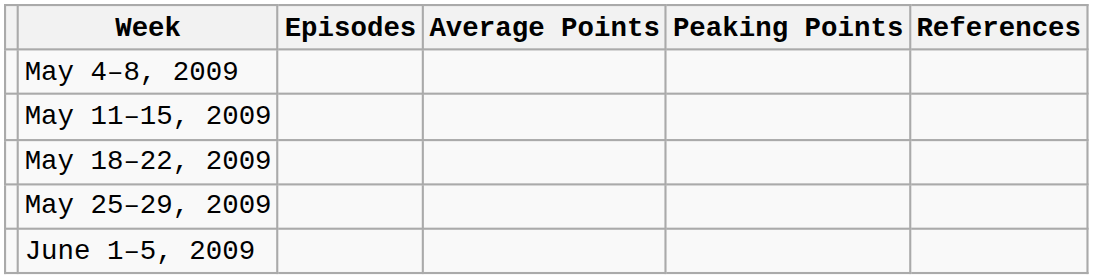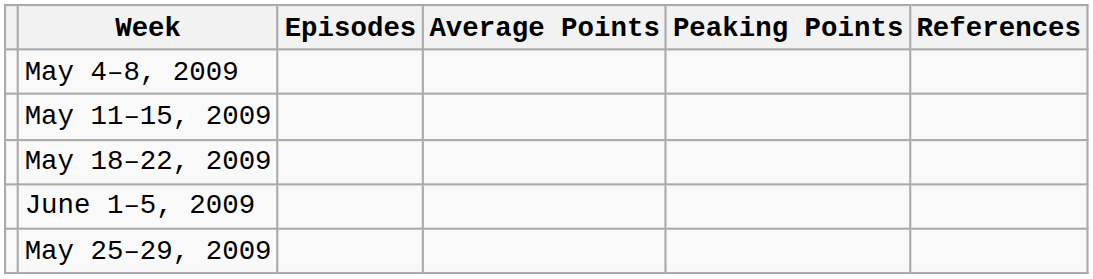 <table class="wikitable">
 <tr>
 <th></th>
 <th>Week</th>
 <th>Episodes</th>
 <th>Average Points</th>
 <th>Peaking Points</th>
 <th>References</th>
 </tr>
 <tr>
 <td></td>
 <td>May 4–8, 2009</td>
 <td></td>
 <td></td>
 <td></td>
 <td></td>
 </tr>
 <tr>
 <td></td>
 <td>May 11–15, 2009</td>
 <td></td>
 <td></td>
 <td></td>
 <td></td>
 </tr>
 <tr>
 <td></td>
 <td>May 18–22, 2009</td>
 <td></td>
 <td></td>
 <td></td>
 <td></td>
 </tr>
 <tr>
 <td></td>
-<td>May 25–29, 2009</td>
+<td>June 1–5, 2009</td>
 <td></td>
 <td></td>
 <td></td>
 <td></td>
 </tr>
 <tr>
 <td></td>
-<td>June 1–5, 2009</td>
+<td>May 25–29, 2009</td>
 <td></td>
 <td></td>
 <td></td>
 <td></td>
 </tr>
 </table>
